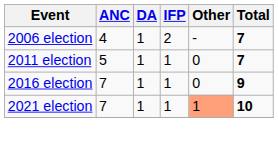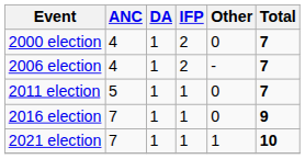 <table class="wikitable">
 <tr>
 <th>Event</th>
 <th><a href='#'>ANC</a></th>
 <th><a href='#'>DA</a></th>
 <th><a href='#'>IFP</a></th>
 <th>Other</th>
 <th>Total</th>
+</tr>
+<tr>
+<td><a href='#'>2000 election</a></td>
+<td>4</td>
+<td>1</td>
+<td>2</td>
+<td>0</td>
+<td><strong>7</strong></td>
 </tr>
 <tr>
 <td><a href='#'>2006 election</a></td>
 <td>4</td>
 <td>1</td>
 <td>2</td>
 <td>-</td>
 <td><strong>7</strong></td>
 </tr>
 <tr>
 <td><a href='#'>2011 election</a></td>
 <td>5</td>
 <td>1</td>
 <td>1</td>
 <td>0</td>
 <td><strong>7</strong></td>
 </tr>
 <tr>
 <td><a href='#'>2016 election</a></td>
 <td>7</td>
 <td>1</td>
 <td>1</td>
 <td>0</td>
 <td><strong>9</strong></td>
 </tr>
 <tr>
 <td><a href='#'>2021 election</a></td>
 <td>7</td>
 <td>1</td>
 <td>1</td>
-<td style="background: lightsalmon;">1</td>
+<td>1</td>
 <td><strong>10</strong></td>
 </tr>
 <tr>
 </tr>
 </table>
